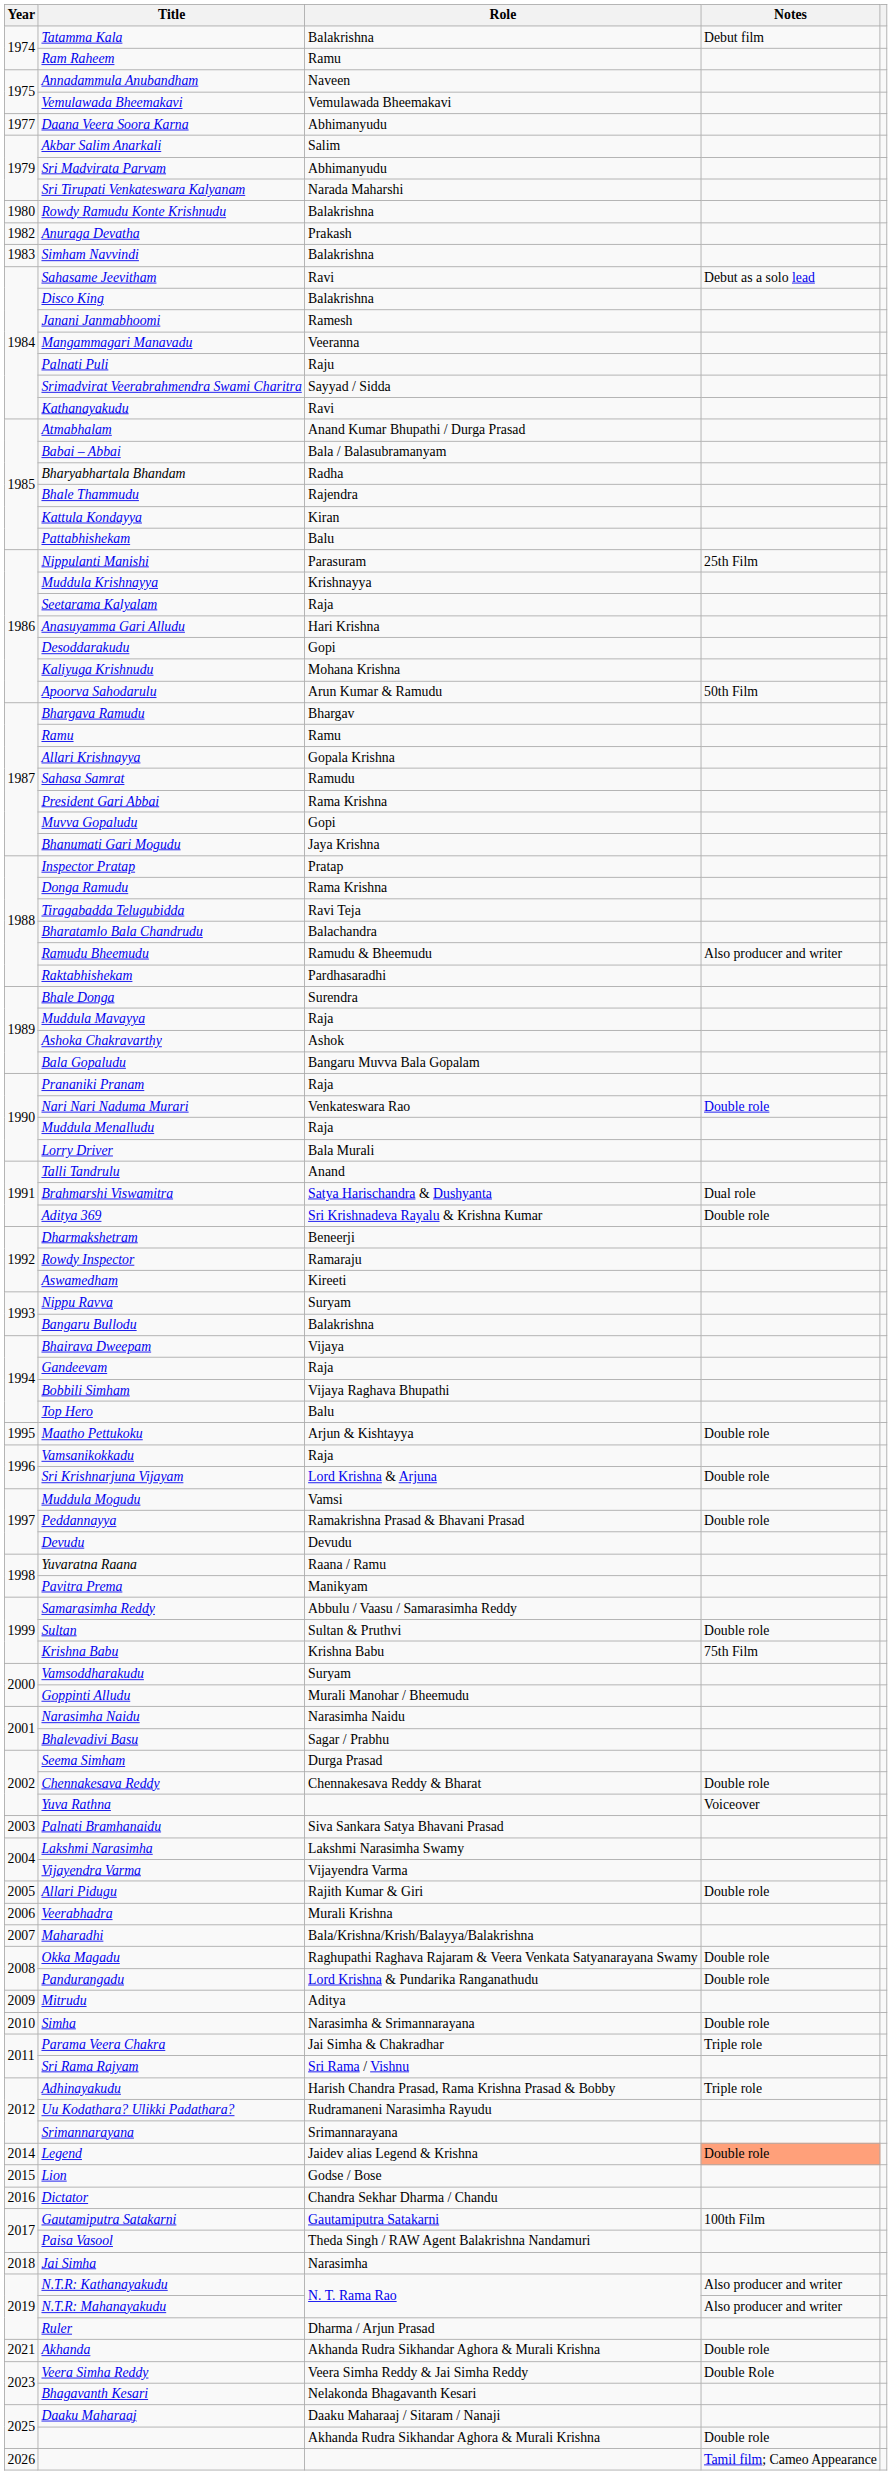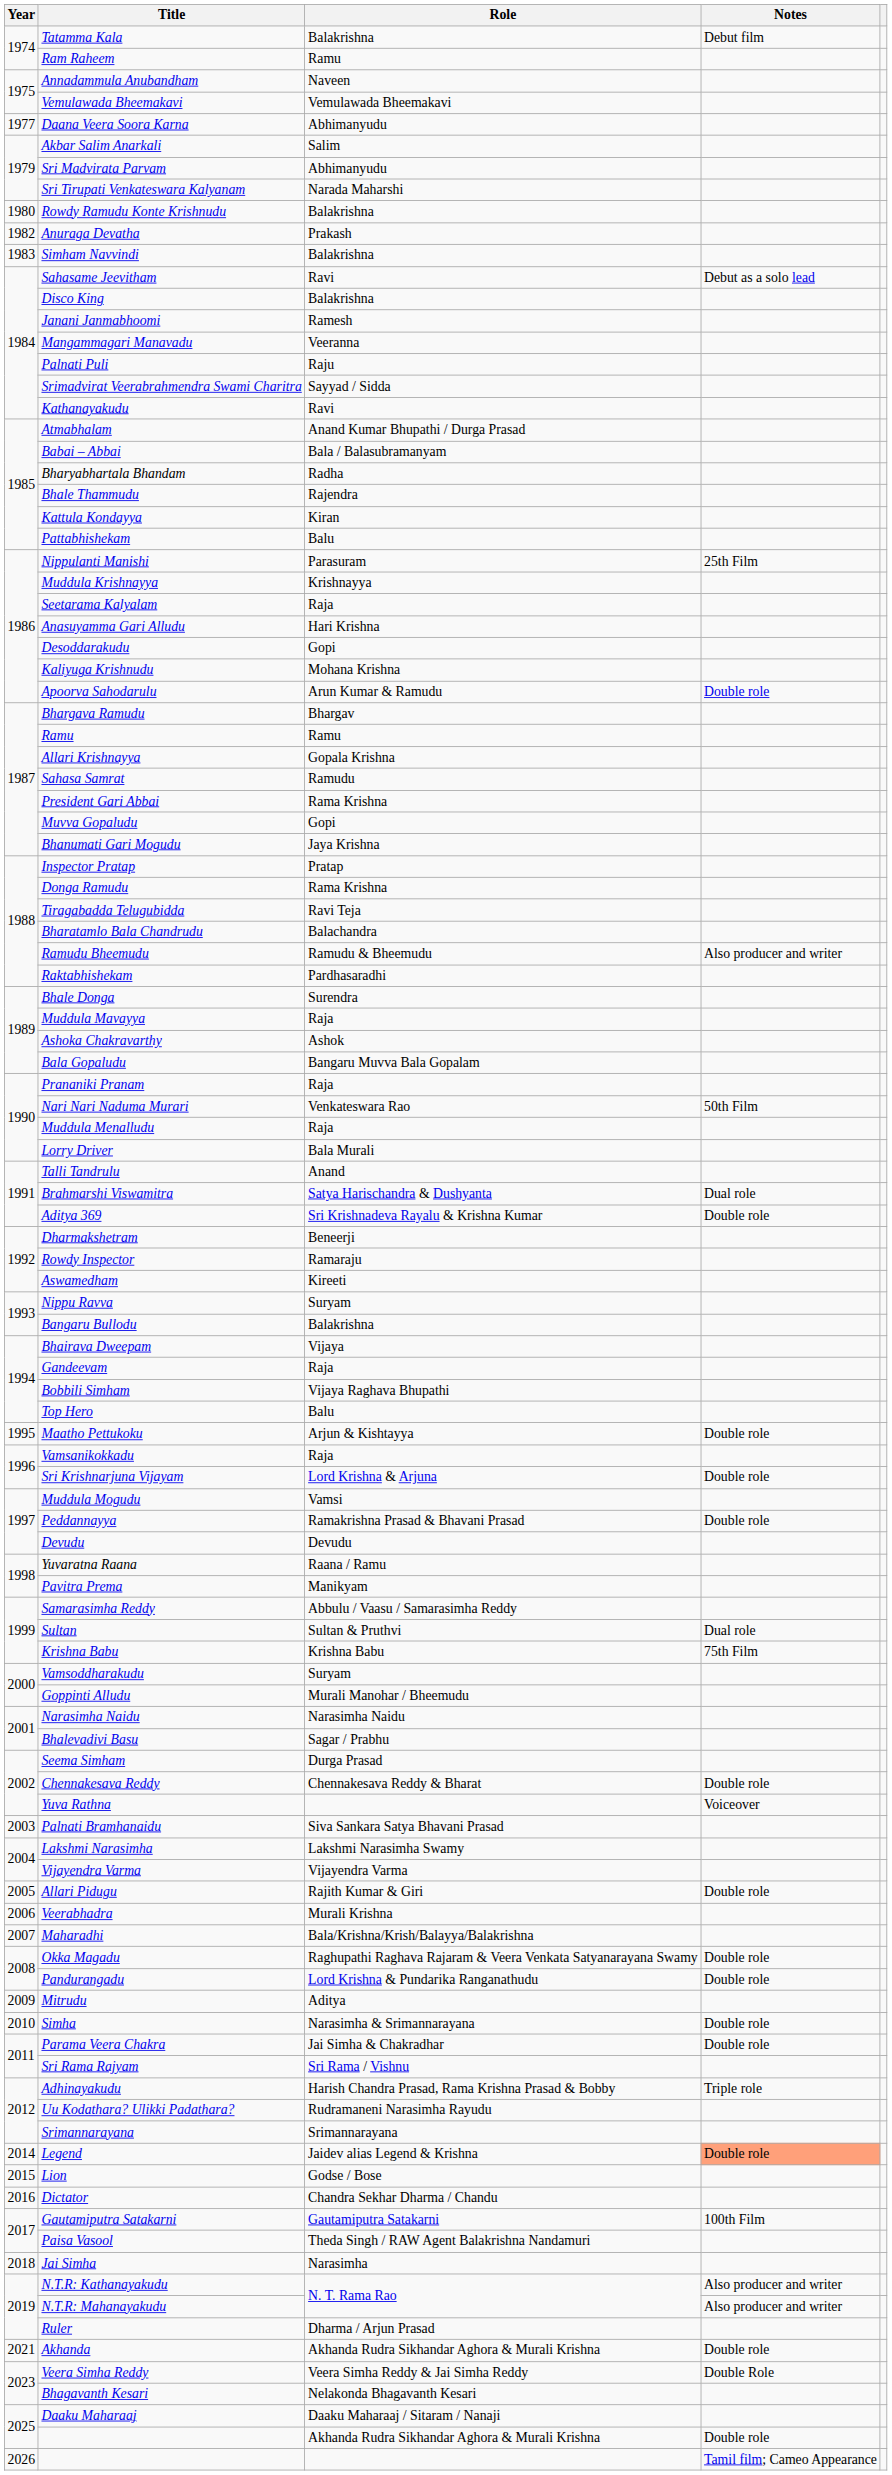 <table class="wikitable plainrowheaders sortable">
 <tr>
 <th scope="col">Year</th>
 <th scope="col">Title</th>
 <th scope="col">Role</th>
 <th scope="col" class="unsortable">Notes</th>
 <th scope="col" class="unsortable"></th>
 </tr>
 <tr>
 <td rowspan="2">1974</td>
 <td><em><a href='#'>Tatamma Kala</a></em></td>
 <td>Balakrishna</td>
 <td>Debut film</td>
 <td></td>
 </tr>
 <tr>
 <td><em><a href='#'>Ram Raheem</a></em></td>
 <td>Ramu</td>
 <td></td>
 <td></td>
 </tr>
 <tr>
 <td rowspan="2">1975</td>
 <td><em><a href='#'>Annadammula Anubandham</a></em></td>
 <td>Naveen</td>
 <td></td>
 <td></td>
 </tr>
 <tr>
 <td><em><a href='#'>Vemulawada Bheemakavi</a></em></td>
 <td>Vemulawada Bheemakavi</td>
 <td></td>
 <td></td>
 </tr>
 <tr>
 <td>1977</td>
 <td><em><a href='#'>Daana Veera Soora Karna</a></em></td>
 <td>Abhimanyudu</td>
 <td></td>
 <td></td>
 </tr>
 <tr>
 <td rowspan="3">1979</td>
 <td><em><a href='#'>Akbar Salim Anarkali</a></em></td>
 <td>Salim</td>
 <td></td>
 <td></td>
 </tr>
 <tr>
 <td><em><a href='#'>Sri Madvirata Parvam</a></em></td>
 <td>Abhimanyudu</td>
 <td></td>
 <td></td>
 </tr>
 <tr>
 <td><em><a href='#'>Sri Tirupati Venkateswara Kalyanam</a></em></td>
 <td>Narada Maharshi</td>
 <td></td>
 <td></td>
 </tr>
 <tr>
 <td>1980</td>
 <td><em><a href='#'>Rowdy Ramudu Konte Krishnudu</a></em></td>
 <td>Balakrishna</td>
 <td></td>
 <td></td>
 </tr>
 <tr>
 <td>1982</td>
 <td><em><a href='#'>Anuraga Devatha</a></em></td>
 <td>Prakash</td>
 <td></td>
 <td></td>
 </tr>
 <tr>
 <td>1983</td>
 <td><em><a href='#'>Simham Navvindi</a></em></td>
 <td>Balakrishna</td>
 <td></td>
 <td></td>
 </tr>
 <tr>
 <td rowspan="7">1984</td>
 <td><em><a href='#'>Sahasame Jeevitham</a></em></td>
 <td>Ravi</td>
 <td>Debut as a solo <a href='#'>lead</a></td>
 <td></td>
 </tr>
 <tr>
 <td><em><a href='#'>Disco King</a></em></td>
 <td>Balakrishna</td>
 <td></td>
 <td></td>
 </tr>
 <tr>
 <td><em><a href='#'>Janani Janmabhoomi</a></em></td>
 <td>Ramesh</td>
 <td></td>
 <td></td>
 </tr>
 <tr>
 <td><em><a href='#'>Mangammagari Manavadu</a></em></td>
 <td>Veeranna</td>
 <td></td>
 <td></td>
 </tr>
 <tr>
 <td><em><a href='#'>Palnati Puli</a></em></td>
 <td>Raju</td>
 <td></td>
 <td></td>
 </tr>
 <tr>
 <td><em><a href='#'>Srimadvirat Veerabrahmendra Swami Charitra</a></em></td>
 <td>Sayyad / Sidda</td>
 <td></td>
 <td></td>
 </tr>
 <tr>
 <td><em><a href='#'>Kathanayakudu</a></em></td>
 <td>Ravi</td>
 <td></td>
 <td></td>
 </tr>
 <tr>
 <td rowspan="6">1985</td>
 <td><em><a href='#'>Atmabhalam</a></em></td>
 <td>Anand Kumar Bhupathi / Durga Prasad</td>
 <td></td>
 <td></td>
 </tr>
 <tr>
 <td><em><a href='#'>Babai – Abbai</a></em></td>
 <td>Bala / Balasubramanyam</td>
 <td></td>
 <td></td>
 </tr>
 <tr>
 <td><em>Bharyabhartala Bhandam</em></td>
 <td>Radha</td>
 <td></td>
 <td></td>
 </tr>
 <tr>
 <td><em><a href='#'>Bhale Thammudu</a></em></td>
 <td>Rajendra</td>
 <td></td>
 <td></td>
 </tr>
 <tr>
 <td><em><a href='#'>Kattula Kondayya</a></em></td>
 <td>Kiran</td>
 <td></td>
 <td></td>
 </tr>
 <tr>
 <td><em><a href='#'>Pattabhishekam</a></em></td>
 <td>Balu</td>
 <td></td>
 <td></td>
 </tr>
 <tr>
 <td rowspan="7">1986</td>
 <td><em><a href='#'>Nippulanti Manishi</a></em></td>
 <td>Parasuram</td>
 <td>25th Film</td>
 <td></td>
 </tr>
 <tr>
 <td><em><a href='#'>Muddula Krishnayya</a></em></td>
 <td>Krishnayya</td>
 <td></td>
 <td></td>
 </tr>
 <tr>
 <td><em><a href='#'>Seetarama Kalyalam</a></em></td>
 <td>Raja</td>
 <td></td>
 <td></td>
 </tr>
 <tr>
 <td><em><a href='#'>Anasuyamma Gari Alludu</a></em></td>
 <td>Hari Krishna</td>
 <td></td>
 <td></td>
 </tr>
 <tr>
 <td><em><a href='#'>Desoddarakudu</a></em></td>
 <td>Gopi</td>
 <td></td>
 <td></td>
 </tr>
 <tr>
 <td><em><a href='#'>Kaliyuga Krishnudu</a></em></td>
 <td>Mohana Krishna</td>
 <td></td>
 <td></td>
 </tr>
 <tr>
 <td><em><a href='#'>Apoorva Sahodarulu</a></em></td>
 <td>Arun Kumar & Ramudu</td>
-<td>50th Film</td>
+<td><a href='#'>Double role</a></td>
 <td></td>
 </tr>
 <tr>
 <td rowspan="7">1987</td>
 <td><em><a href='#'>Bhargava Ramudu</a></em></td>
 <td>Bhargav</td>
 <td></td>
 <td></td>
 </tr>
 <tr>
 <td><em><a href='#'>Ramu</a></em></td>
 <td>Ramu</td>
 <td></td>
 <td></td>
 </tr>
 <tr>
 <td><em><a href='#'>Allari Krishnayya</a></em></td>
 <td>Gopala Krishna</td>
 <td></td>
 <td></td>
 </tr>
 <tr>
 <td><em><a href='#'>Sahasa Samrat</a></em></td>
 <td>Ramudu</td>
 <td></td>
 <td></td>
 </tr>
 <tr>
 <td><em><a href='#'>President Gari Abbai</a></em></td>
 <td>Rama Krishna</td>
 <td></td>
 <td></td>
 </tr>
 <tr>
 <td><em><a href='#'>Muvva Gopaludu</a></em></td>
 <td>Gopi</td>
 <td></td>
 <td></td>
 </tr>
 <tr>
 <td><em><a href='#'>Bhanumati Gari Mogudu</a></em></td>
 <td>Jaya Krishna</td>
 <td></td>
 <td></td>
 </tr>
 <tr>
 <td rowspan="6">1988</td>
 <td><em><a href='#'>Inspector Pratap</a></em></td>
 <td>Pratap</td>
 <td></td>
 <td></td>
 </tr>
 <tr>
 <td><em><a href='#'>Donga Ramudu</a></em></td>
 <td>Rama Krishna</td>
 <td></td>
 <td></td>
 </tr>
 <tr>
 <td><em><a href='#'>Tiragabadda Telugubidda</a></em></td>
 <td>Ravi Teja</td>
 <td></td>
 <td></td>
 </tr>
 <tr>
 <td><em><a href='#'>Bharatamlo Bala Chandrudu</a></em></td>
 <td>Balachandra</td>
 <td></td>
 <td></td>
 </tr>
 <tr>
 <td><em><a href='#'>Ramudu Bheemudu</a></em></td>
 <td>Ramudu & Bheemudu</td>
 <td>Also producer and writer</td>
 <td></td>
 </tr>
 <tr>
 <td><em><a href='#'>Raktabhishekam</a></em></td>
 <td>Pardhasaradhi</td>
 <td></td>
 <td></td>
 </tr>
 <tr>
 <td rowspan="4">1989</td>
 <td><em><a href='#'>Bhale Donga</a></em></td>
 <td>Surendra</td>
 <td></td>
 <td></td>
 </tr>
 <tr>
 <td><em><a href='#'>Muddula Mavayya</a></em></td>
 <td>Raja</td>
 <td></td>
 <td></td>
 </tr>
 <tr>
 <td><em><a href='#'>Ashoka Chakravarthy</a></em></td>
 <td>Ashok</td>
 <td></td>
 <td></td>
 </tr>
 <tr>
 <td><em><a href='#'>Bala Gopaludu</a></em></td>
 <td>Bangaru Muvva Bala Gopalam</td>
 <td></td>
 <td></td>
 </tr>
 <tr>
 <td rowspan="4">1990</td>
 <td><em><a href='#'>Prananiki Pranam</a></em></td>
 <td>Raja</td>
 <td></td>
 <td></td>
 </tr>
 <tr>
 <td><em><a href='#'>Nari Nari Naduma Murari</a></em></td>
 <td>Venkateswara Rao</td>
-<td><a href='#'>Double role</a></td>
+<td>50th Film</td>
 <td></td>
 </tr>
 <tr>
 <td><em><a href='#'>Muddula Menalludu</a></em></td>
 <td>Raja</td>
 <td></td>
 <td></td>
 </tr>
 <tr>
 <td><em><a href='#'>Lorry Driver</a></em></td>
 <td>Bala Murali</td>
 <td></td>
 <td></td>
 </tr>
 <tr>
 <td rowspan="3">1991</td>
 <td><em><a href='#'>Talli Tandrulu</a></em></td>
 <td>Anand</td>
 <td></td>
 <td></td>
 </tr>
 <tr>
 <td><em><a href='#'>Brahmarshi Viswamitra</a></em></td>
 <td><a href='#'>Satya Harischandra</a> & <a href='#'>Dushyanta</a></td>
 <td>Dual role</td>
 <td></td>
 </tr>
 <tr>
 <td><em><a href='#'>Aditya 369</a></em></td>
 <td><a href='#'>Sri Krishnadeva Rayalu</a> & Krishna Kumar</td>
 <td>Double role</td>
 <td></td>
 </tr>
 <tr>
 <td rowspan="3">1992</td>
 <td><em><a href='#'>Dharmakshetram</a></em></td>
 <td>Beneerji</td>
 <td></td>
 <td></td>
 </tr>
 <tr>
 <td><em><a href='#'>Rowdy Inspector</a></em></td>
 <td>Ramaraju</td>
 <td></td>
 <td></td>
 </tr>
 <tr>
 <td><em><a href='#'>Aswamedham</a></em></td>
 <td>Kireeti</td>
 <td></td>
 <td></td>
 </tr>
 <tr>
 <td rowspan="2">1993</td>
 <td><em><a href='#'>Nippu Ravva</a></em></td>
 <td>Suryam</td>
 <td></td>
 <td></td>
 </tr>
 <tr>
 <td><em><a href='#'>Bangaru Bullodu</a></em></td>
 <td>Balakrishna</td>
 <td></td>
 <td></td>
 </tr>
 <tr>
 <td rowspan="4">1994</td>
 <td><em><a href='#'>Bhairava Dweepam</a></em></td>
 <td>Vijaya</td>
 <td></td>
 <td></td>
 </tr>
 <tr>
 <td><em><a href='#'>Gandeevam</a></em></td>
 <td>Raja</td>
 <td></td>
 <td></td>
 </tr>
 <tr>
 <td><em><a href='#'>Bobbili Simham</a></em></td>
 <td>Vijaya Raghava Bhupathi</td>
 <td></td>
 <td></td>
 </tr>
 <tr>
 <td><em><a href='#'>Top Hero</a></em></td>
 <td>Balu</td>
 <td></td>
 <td></td>
 </tr>
 <tr>
 <td>1995</td>
 <td><em><a href='#'>Maatho Pettukoku</a></em></td>
 <td>Arjun & Kishtayya</td>
 <td>Double role</td>
 <td></td>
 </tr>
 <tr>
 <td rowspan="2">1996</td>
 <td><em><a href='#'>Vamsanikokkadu</a></em></td>
 <td>Raja</td>
 <td></td>
 <td></td>
 </tr>
 <tr>
 <td><em><a href='#'>Sri Krishnarjuna Vijayam</a></em></td>
 <td><a href='#'>Lord Krishna</a> & <a href='#'>Arjuna</a></td>
 <td>Double role</td>
 <td></td>
 </tr>
 <tr>
 <td rowspan="3">1997</td>
 <td><em><a href='#'>Muddula Mogudu</a></em></td>
 <td>Vamsi</td>
 <td></td>
 <td></td>
 </tr>
 <tr>
 <td><em><a href='#'>Peddannayya</a></em></td>
 <td>Ramakrishna Prasad & Bhavani Prasad</td>
 <td>Double role</td>
 <td></td>
 </tr>
 <tr>
 <td><em><a href='#'>Devudu</a></em></td>
 <td>Devudu</td>
 <td></td>
 <td></td>
 </tr>
 <tr>
 <td rowspan="2">1998</td>
 <td><em>Yuvaratna Raana</em></td>
 <td>Raana / Ramu</td>
 <td></td>
 <td></td>
 </tr>
 <tr>
 <td><em><a href='#'>Pavitra Prema</a></em></td>
 <td>Manikyam</td>
 <td></td>
 <td></td>
 </tr>
 <tr>
 <td rowspan="3">1999</td>
 <td><em><a href='#'>Samarasimha Reddy</a></em></td>
 <td>Abbulu / Vaasu / Samarasimha Reddy</td>
 <td></td>
 <td></td>
 </tr>
 <tr>
 <td><em><a href='#'>Sultan</a></em></td>
 <td>Sultan & Pruthvi</td>
-<td>Double role</td>
+<td>Dual role</td>
 <td></td>
 </tr>
 <tr>
 <td><em><a href='#'>Krishna Babu</a></em></td>
 <td>Krishna Babu</td>
 <td>75th Film</td>
 <td></td>
 </tr>
 <tr>
 <td rowspan="2">2000</td>
 <td><em><a href='#'>Vamsoddharakudu</a></em></td>
 <td>Suryam</td>
 <td></td>
 <td></td>
 </tr>
 <tr>
 <td><em><a href='#'>Goppinti Alludu</a></em></td>
 <td>Murali Manohar / Bheemudu</td>
 <td></td>
 <td></td>
 </tr>
 <tr>
 <td rowspan="2">2001</td>
 <td><em><a href='#'>Narasimha Naidu</a></em></td>
 <td>Narasimha Naidu</td>
 <td></td>
 <td></td>
 </tr>
 <tr>
 <td><em><a href='#'>Bhalevadivi Basu</a></em></td>
 <td>Sagar / Prabhu</td>
 <td></td>
 <td></td>
 </tr>
 <tr>
 <td rowspan="3">2002</td>
 <td><em><a href='#'>Seema Simham</a></em></td>
 <td>Durga Prasad</td>
 <td></td>
 <td></td>
 </tr>
 <tr>
 <td><em><a href='#'>Chennakesava Reddy</a></em></td>
 <td>Chennakesava Reddy & Bharat</td>
 <td>Double role</td>
 <td></td>
 </tr>
 <tr>
 <td><em><a href='#'>Yuva Rathna</a></em></td>
 <td></td>
 <td>Voiceover</td>
 <td></td>
 </tr>
 <tr>
 <td>2003</td>
 <td><em><a href='#'>Palnati Bramhanaidu</a></em></td>
 <td>Siva Sankara Satya Bhavani Prasad</td>
 <td></td>
 <td></td>
 </tr>
 <tr>
 <td rowspan="2">2004</td>
 <td><em><a href='#'>Lakshmi Narasimha</a></em></td>
 <td>Lakshmi Narasimha Swamy</td>
 <td></td>
 <td></td>
 </tr>
 <tr>
 <td><em><a href='#'>Vijayendra Varma</a></em></td>
 <td>Vijayendra Varma</td>
 <td></td>
 <td></td>
 </tr>
 <tr>
 <td>2005</td>
 <td><em><a href='#'>Allari Pidugu</a></em></td>
 <td>Rajith Kumar & Giri</td>
 <td>Double role</td>
 <td></td>
 </tr>
 <tr>
 <td>2006</td>
 <td><em><a href='#'>Veerabhadra</a></em></td>
 <td>Murali Krishna</td>
 <td></td>
 <td></td>
 </tr>
 <tr>
 <td>2007</td>
 <td><em><a href='#'>Maharadhi</a></em></td>
 <td>Bala/Krishna/Krish/Balayya/Balakrishna</td>
 <td></td>
 <td></td>
 </tr>
 <tr>
 <td rowspan="2">2008</td>
 <td><em><a href='#'>Okka Magadu</a></em></td>
 <td>Raghupathi Raghava Rajaram & Veera Venkata Satyanarayana Swamy</td>
 <td>Double role</td>
 <td></td>
 </tr>
 <tr>
 <td><em><a href='#'>Pandurangadu</a></em></td>
 <td><a href='#'>Lord Krishna</a> & Pundarika Ranganathudu</td>
 <td>Double role</td>
 <td></td>
 </tr>
 <tr>
 <td>2009</td>
 <td><em><a href='#'>Mitrudu</a></em></td>
 <td>Aditya</td>
 <td></td>
 <td></td>
 </tr>
 <tr>
 <td>2010</td>
 <td><em><a href='#'>Simha</a></em></td>
 <td>Narasimha & Srimannarayana</td>
 <td>Double role</td>
 <td></td>
 </tr>
 <tr>
 <td rowspan="2">2011</td>
 <td><em><a href='#'>Parama Veera Chakra</a></em></td>
 <td>Jai Simha & Chakradhar</td>
-<td>Triple role</td>
+<td>Double role</td>
 <td></td>
 </tr>
 <tr>
 <td><em><a href='#'>Sri Rama Rajyam</a></em></td>
 <td><a href='#'>Sri Rama</a> / <a href='#'>Vishnu</a></td>
 <td></td>
 <td></td>
 </tr>
 <tr>
 <td rowspan="3">2012</td>
 <td><em><a href='#'>Adhinayakudu</a></em></td>
 <td>Harish Chandra Prasad, Rama Krishna Prasad & Bobby</td>
 <td>Triple role</td>
 <td></td>
 </tr>
 <tr>
 <td><em><a href='#'>Uu Kodathara? Ulikki Padathara?</a></em></td>
 <td>Rudramaneni Narasimha Rayudu</td>
 <td></td>
 <td></td>
 </tr>
 <tr>
 <td><em><a href='#'>Srimannarayana</a></em></td>
 <td>Srimannarayana</td>
 <td></td>
 <td></td>
 </tr>
 <tr>
 <td>2014</td>
 <td><em><a href='#'>Legend</a></em></td>
 <td>Jaidev alias Legend & Krishna</td>
 <td style="background: lightsalmon;">Double role</td>
 <td></td>
 </tr>
 <tr>
 <td>2015</td>
 <td><em><a href='#'>Lion</a></em></td>
 <td>Godse / Bose</td>
 <td></td>
 <td></td>
 </tr>
 <tr>
 <td>2016</td>
 <td><em><a href='#'>Dictator</a></em></td>
 <td>Chandra Sekhar Dharma / Chandu</td>
 <td></td>
 <td></td>
 </tr>
 <tr>
 <td rowspan="2">2017</td>
 <td><em><a href='#'>Gautamiputra Satakarni</a></em></td>
 <td><a href='#'>Gautamiputra Satakarni</a></td>
 <td>100th Film</td>
 <td></td>
 </tr>
 <tr>
 <td><em><a href='#'>Paisa Vasool</a></em></td>
 <td>Theda Singh / RAW Agent Balakrishna Nandamuri</td>
 <td></td>
 <td></td>
 </tr>
 <tr>
 <td>2018</td>
 <td><em><a href='#'>Jai Simha</a></em></td>
 <td>Narasimha</td>
 <td></td>
 <td></td>
 </tr>
 <tr>
 <td rowspan="3">2019</td>
 <td><em><a href='#'>N.T.R: Kathanayakudu</a></em></td>
 <td rowspan="2"><a href='#'>N. T. Rama Rao</a></td>
 <td>Also producer and writer</td>
 <td></td>
 </tr>
 <tr>
 <td><em><a href='#'>N.T.R: Mahanayakudu</a></em></td>
 <td>Also producer and writer</td>
 <td></td>
 </tr>
 <tr>
 <td><em><a href='#'>Ruler</a></em></td>
 <td>Dharma / Arjun Prasad</td>
 <td></td>
 <td></td>
 </tr>
 <tr>
 <td>2021</td>
 <td><em><a href='#'>Akhanda</a></em></td>
 <td>Akhanda Rudra Sikhandar Aghora & Murali Krishna</td>
 <td>Double role</td>
 <td></td>
 </tr>
 <tr>
 <td rowspan="2">2023</td>
 <td><em><a href='#'>Veera Simha Reddy</a></em></td>
 <td>Veera Simha Reddy & Jai Simha Reddy</td>
 <td>Double Role</td>
 <td></td>
 </tr>
 <tr>
 <td><em><a href='#'>Bhagavanth Kesari</a></em></td>
 <td>Nelakonda Bhagavanth Kesari</td>
 <td></td>
 <td></td>
 </tr>
 <tr>
 <td rowspan="2">2025</td>
 <td><em><a href='#'>Daaku Maharaaj</a></em></td>
 <td>Daaku Maharaaj / Sitaram / Nanaji</td>
 <td></td>
 <td></td>
 </tr>
 <tr>
 <td></td>
 <td>Akhanda Rudra Sikhandar Aghora & Murali Krishna</td>
 <td>Double role</td>
 <td></td>
 </tr>
 <tr>
 <td>2026</td>
 <td></td>
 <td></td>
 <td><a href='#'>Tamil film</a>; Cameo Appearance</td>
 <td></td>
 </tr>
 </table>
